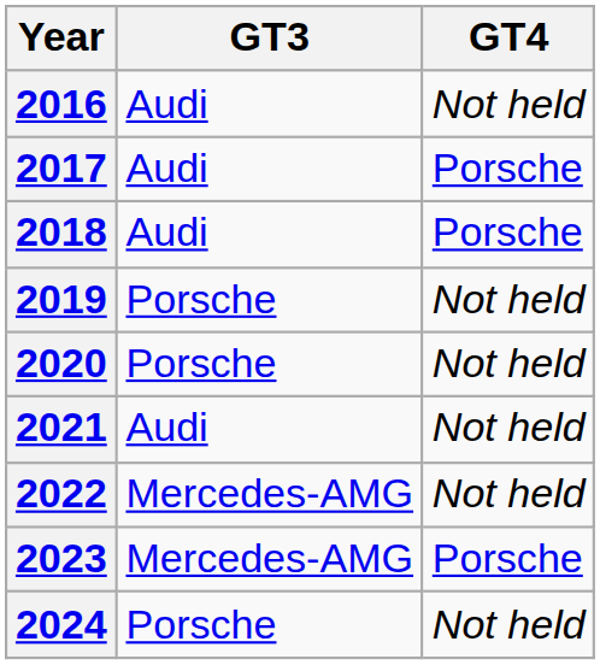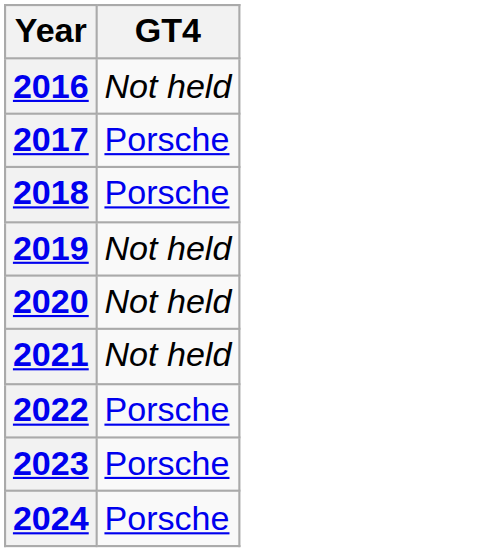 <table class="wikitable">
 <tr>
 <th>Year</th>
-<th>GT3</th>
 <th>GT4</th>
 </tr>
 <tr>
 <th><a href='#'>2016</a></th>
-<td> <a href='#'>Audi</a></td>
 <td align=center><em>Not held</em></td>
 </tr>
 <tr>
 <th><a href='#'>2017</a></th>
-<td> <a href='#'>Audi</a></td>
 <td> <a href='#'>Porsche</a></td>
 </tr>
 <tr>
 <th><a href='#'>2018</a></th>
-<td> <a href='#'>Audi</a></td>
 <td> <a href='#'>Porsche</a></td>
 </tr>
 <tr>
 <th><a href='#'>2019</a></th>
-<td> <a href='#'>Porsche</a></td>
 <td align=center><em>Not held</em></td>
 </tr>
 <tr>
 <th><a href='#'>2020</a></th>
-<td> <a href='#'>Porsche</a></td>
 <td align=center><em>Not held</em></td>
 </tr>
 <tr>
 <th><a href='#'>2021</a></th>
-<td> <a href='#'>Audi</a></td>
 <td align=center><em>Not held</em></td>
 </tr>
 <tr>
 <th><a href='#'>2022</a></th>
-<td> <a href='#'>Mercedes-AMG</a></td>
-<td align=center><em>Not held</em></td>
+<td> <a href='#'>Porsche</a></td>
 </tr>
 <tr>
 <th><a href='#'>2023</a></th>
-<td> <a href='#'>Mercedes-AMG</a></td>
 <td> <a href='#'>Porsche</a></td>
 </tr>
 <tr>
 <th><a href='#'>2024</a></th>
 <td> <a href='#'>Porsche</a></td>
-<td align=center><em>Not held</em></td>
 </tr>
 </table>
